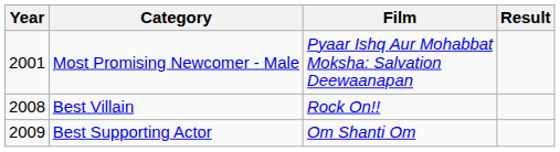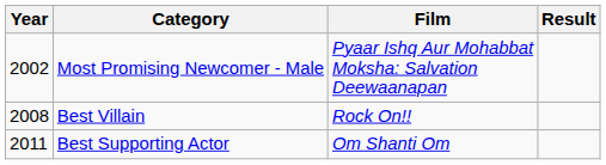 <table class="wikitable">
 <tr>
 <th>Year</th>
 <th>Category</th>
 <th>Film</th>
 <th>Result</th>
 </tr>
 <tr>
-<td>2001</td>
+<td>2002</td>
 <td><a href='#'>Most Promising Newcomer - Male</a></td>
 <td><em><a href='#'>Pyaar Ishq Aur Mohabbat</a></em><br><em><a href='#'>Moksha: Salvation</a></em><br><em><a href='#'>Deewaanapan</a></em></td>
 <td></td>
 </tr>
 <tr>
 <td>2008</td>
 <td><a href='#'>Best Villain</a></td>
 <td><em><a href='#'>Rock On!!</a></em></td>
 <td></td>
 </tr>
 <tr>
-<td>2009</td>
+<td>2011</td>
 <td><a href='#'>Best Supporting Actor</a></td>
 <td><em><a href='#'>Om Shanti Om</a></em></td>
 <td></td>
 </tr>
 </table>
